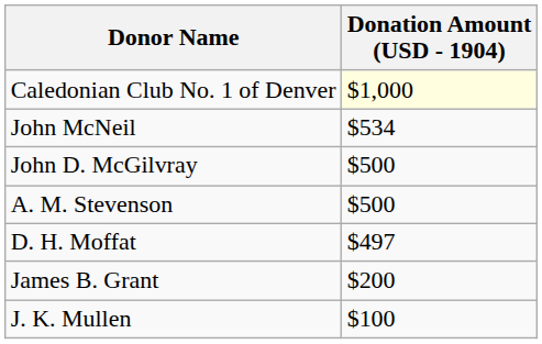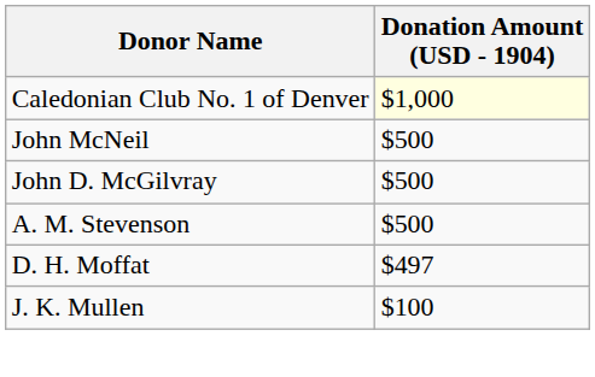 <table class="wikitable">
 <tr>
 <th>Donor Name</th>
 <th>Donation Amount<br>(USD - 1904)</th>
 </tr>
 <tr>
 <td>Caledonian Club No. 1 of Denver</td>
 <td style="background: lightyellow;">$1,000</td>
 </tr>
 <tr>
 <td>John McNeil</td>
-<td>$534</td>
+<td>$500</td>
 </tr>
 <tr>
 <td>John D. McGilvray</td>
 <td>$500</td>
 </tr>
 <tr>
 <td>A. M. Stevenson</td>
 <td>$500</td>
 </tr>
 <tr>
 <td>D. H. Moffat</td>
 <td>$497</td>
 </tr>
 <tr>
-<td>James B. Grant</td>
-<td>$200</td>
-</tr>
-<tr>
 <td>J. K. Mullen</td>
 <td>$100</td>
 </tr>
 </table>
